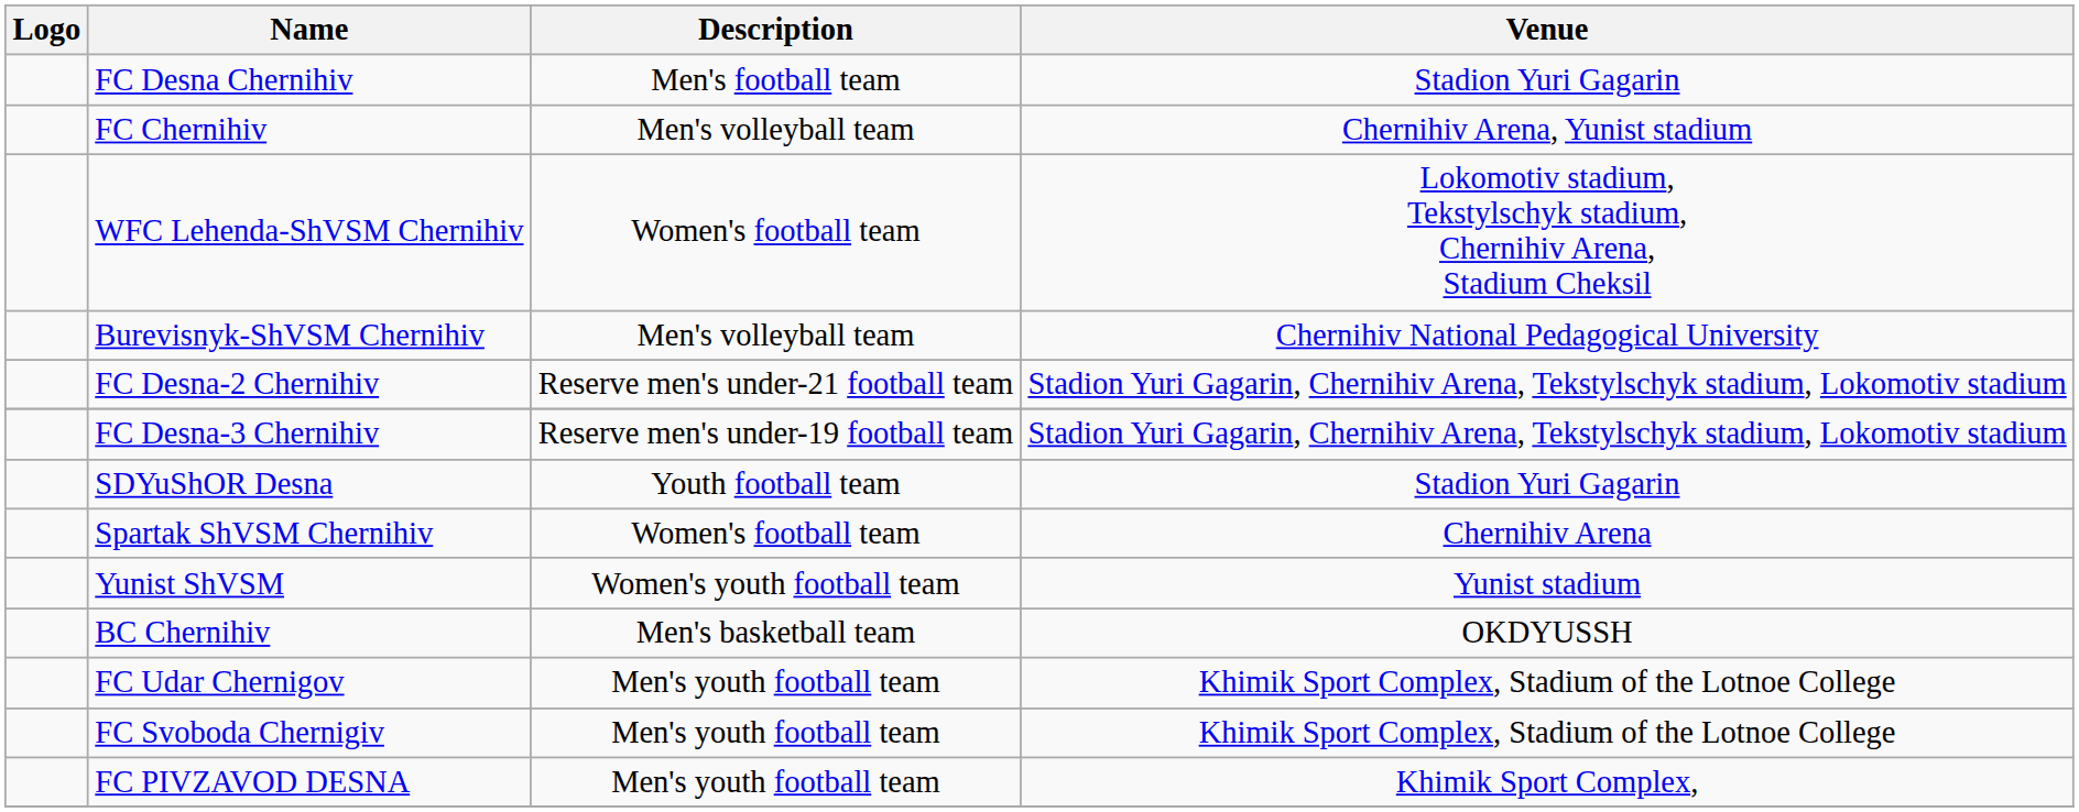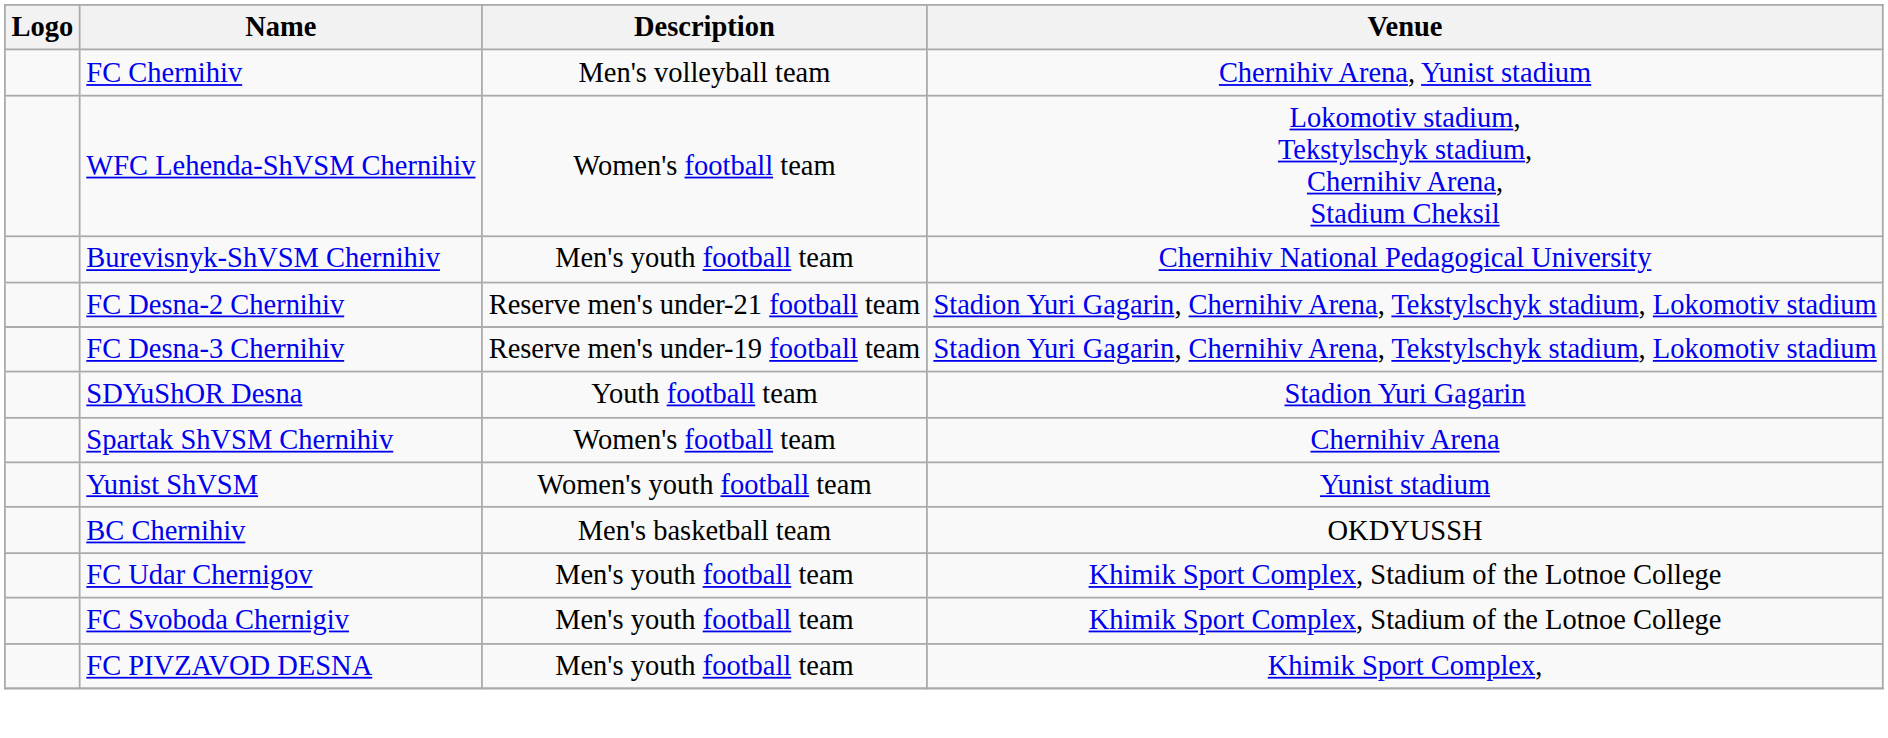 <table class="wikitable" style="text-align: center;">
 <tr>
 <th>Logo</th>
 <th>Name</th>
 <th>Description</th>
 <th>Venue</th>
-</tr>
-<tr>
-<td></td>
-<td align="left"><a href='#'>FC Desna Chernihiv</a></td>
-<td>Men's <a href='#'>football</a> team</td>
-<td><a href='#'>Stadion Yuri Gagarin</a></td>
 </tr>
 <tr>
 <td></td>
 <td align="left"><a href='#'>FC Chernihiv</a></td>
 <td>Men's volleyball team</td>
 <td><a href='#'>Chernihiv Arena</a>, <a href='#'>Yunist stadium</a></td>
 </tr>
 <tr>
 <td></td>
 <td align="left"><a href='#'>WFC Lehenda-ShVSM Chernihiv</a></td>
 <td>Women's <a href='#'>football</a> team</td>
 <td><a href='#'>Lokomotiv stadium</a>,<br> <a href='#'>Tekstylschyk stadium</a>,<br> <a href='#'>Chernihiv Arena</a>,<br> <a href='#'>Stadium Cheksil</a></td>
 </tr>
 <tr>
 <td></td>
 <td align="left"><a href='#'>Burevisnyk-ShVSM Chernihiv</a></td>
-<td>Men's volleyball team</td>
+<td>Men's youth <a href='#'>football</a> team</td>
 <td><a href='#'>Chernihiv National Pedagogical University</a></td>
 </tr>
 <tr>
 <td></td>
 <td align="left"><a href='#'>FC Desna-2 Chernihiv</a></td>
 <td>Reserve men's under-21 <a href='#'>football</a> team</td>
 <td><a href='#'>Stadion Yuri Gagarin</a>, <a href='#'>Chernihiv Arena</a>, <a href='#'>Tekstylschyk stadium</a>, <a href='#'>Lokomotiv stadium</a></td>
 </tr>
 <tr>
 </tr>
 <tr>
 <td></td>
 <td align="left"><a href='#'>FC Desna-3 Chernihiv</a></td>
 <td>Reserve men's under-19 <a href='#'>football</a> team</td>
 <td><a href='#'>Stadion Yuri Gagarin</a>, <a href='#'>Chernihiv Arena</a>, <a href='#'>Tekstylschyk stadium</a>, <a href='#'>Lokomotiv stadium</a></td>
 </tr>
 <tr>
 <td></td>
 <td align="left"><a href='#'>SDYuShOR Desna</a></td>
 <td>Youth <a href='#'>football</a> team</td>
 <td><a href='#'>Stadion Yuri Gagarin</a></td>
 </tr>
 <tr>
 <td></td>
 <td align="left"><a href='#'>Spartak ShVSM Chernihiv</a></td>
 <td>Women's <a href='#'>football</a> team</td>
 <td><a href='#'>Chernihiv Arena</a></td>
 </tr>
 <tr>
 <td></td>
 <td align="left"><a href='#'>Yunist ShVSM</a></td>
 <td>Women's youth <a href='#'>football</a> team</td>
 <td><a href='#'>Yunist stadium</a></td>
 </tr>
 <tr>
 <td></td>
 <td align="left"><a href='#'>BC Chernihiv</a></td>
 <td>Men's basketball team</td>
 <td>OKDYUSSH</td>
 </tr>
 <tr>
 <td></td>
 <td align="left"><a href='#'>FC Udar Chernigov</a></td>
 <td>Men's youth <a href='#'>football</a> team</td>
 <td><a href='#'>Khimik Sport Complex</a>, Stadium of the Lotnoe College</td>
 </tr>
 <tr>
 <td></td>
 <td align="left"><a href='#'>FC Svoboda Chernigiv</a></td>
 <td>Men's youth <a href='#'>football</a> team</td>
 <td><a href='#'>Khimik Sport Complex</a>, Stadium of the Lotnoe College</td>
 </tr>
 <tr>
 <td></td>
 <td align="left"><a href='#'>FC PIVZAVOD DESNA</a></td>
 <td>Men's youth <a href='#'>football</a> team</td>
 <td><a href='#'>Khimik Sport Complex</a>,</td>
 </tr>
 <tr>
 </tr>
 </table>
